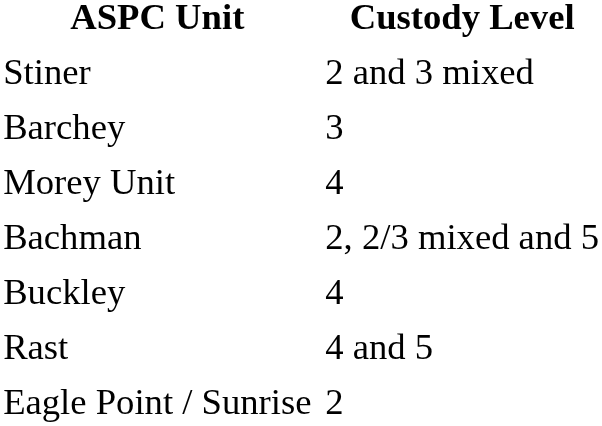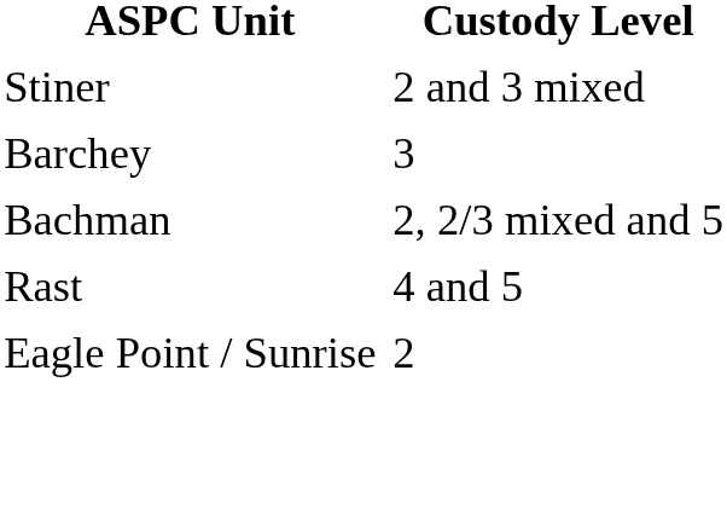 <table border="0" cellpadding="2">
 <tr>
 <th>ASPC Unit</th>
 <th>Custody Level</th>
 </tr>
 <tr>
 <td>Stiner</td>
 <td>2 and 3 mixed</td>
 </tr>
 <tr>
 <td>Barchey</td>
 <td>3</td>
 </tr>
 <tr>
-<td>Morey Unit</td>
-<td>4</td>
-</tr>
-<tr>
 <td>Bachman</td>
 <td>2, 2/3 mixed and 5</td>
-</tr>
-<tr>
-<td>Buckley</td>
-<td>4</td>
 </tr>
 <tr>
 <td>Rast</td>
 <td>4 and 5</td>
 </tr>
 <tr>
 <td>Eagle Point / Sunrise</td>
 <td>2</td>
 </tr>
 </table>
